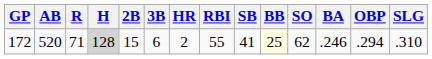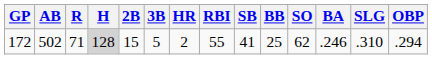 <table class="wikitable">
 <tr>
 <th><a href='#'>GP</a></th>
 <th><a href='#'>AB</a></th>
 <th><a href='#'>R</a></th>
 <th><a href='#'>H</a></th>
 <th><a href='#'>2B</a></th>
 <th><a href='#'>3B</a></th>
 <th><a href='#'>HR</a></th>
 <th><a href='#'>RBI</a></th>
 <th><a href='#'>SB</a></th>
 <th><a href='#'>BB</a></th>
 <th><a href='#'>SO</a></th>
 <th><a href='#'>BA</a></th>
+<th><a href='#'>SLG</a></th>
 <th><a href='#'>OBP</a></th>
-<th><a href='#'>SLG</a></th>
 </tr>
 <tr align=center>
 <td>172</td>
-<td>520</td>
+<td>502</td>
 <td>71</td>
 <td style="background: lightgrey;">128</td>
 <td>15</td>
-<td>6</td>
+<td>5</td>
 <td>2</td>
 <td>55</td>
 <td>41</td>
-<td style="background: lightyellow;">25</td>
+<td>25</td>
 <td>62</td>
 <td>.246</td>
+<td>.310</td>
 <td>.294</td>
-<td>.310</td>
 </tr>
 </table>
